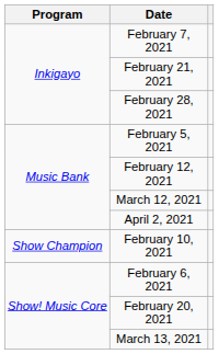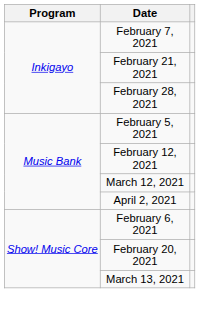 <table class="wikitable sortable" style="text-align:center;">
 <tr>
 <th>Program</th>
 <th style="width:120px;">Date</th>
 <th class="unsortable"></th>
 </tr>
 <tr>
 <td rowspan="3"><em><a href='#'>Inkigayo</a></em></td>
 <td>February 7, 2021</td>
 <td></td>
 </tr>
 <tr>
 <td>February 21, 2021</td>
 <td></td>
 </tr>
 <tr>
 <td>February 28, 2021</td>
 <td></td>
 </tr>
 <tr>
 <td rowspan="4"><em><a href='#'>Music Bank</a></em></td>
 <td>February 5, 2021</td>
 <td></td>
 </tr>
 <tr>
 <td>February 12, 2021</td>
 <td></td>
 </tr>
 <tr>
 <td>March 12, 2021</td>
 <td></td>
 </tr>
 <tr>
 <td>April 2, 2021</td>
 <td></td>
 </tr>
 <tr>
-<td><em><a href='#'>Show Champion</a></em></td>
-<td>February 10, 2021</td>
-<td></td>
-</tr>
-<tr>
 <td rowspan="3"><em><a href='#'>Show! Music Core</a></em></td>
 <td>February 6, 2021</td>
 <td></td>
 </tr>
 <tr>
 <td>February 20, 2021</td>
 <td></td>
 </tr>
 <tr>
 <td>March 13, 2021</td>
 <td></td>
 </tr>
 </table>
